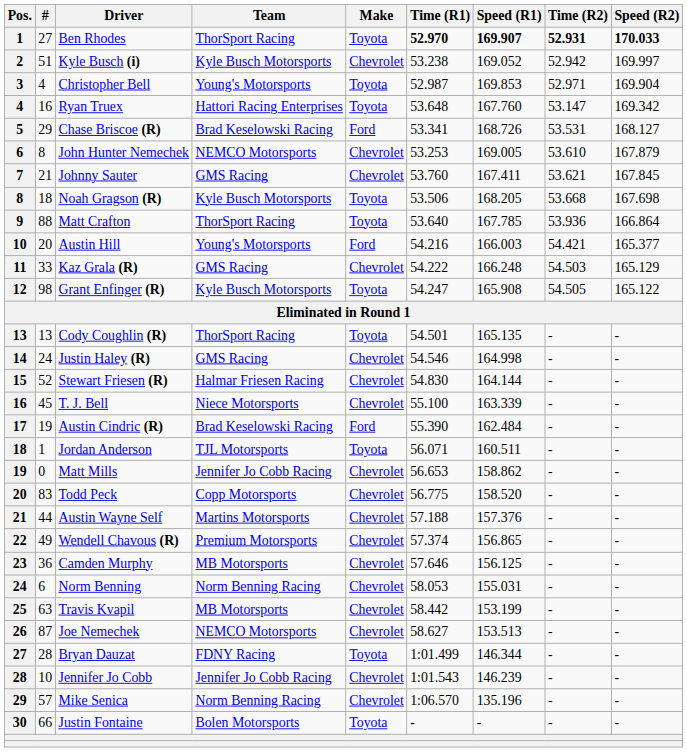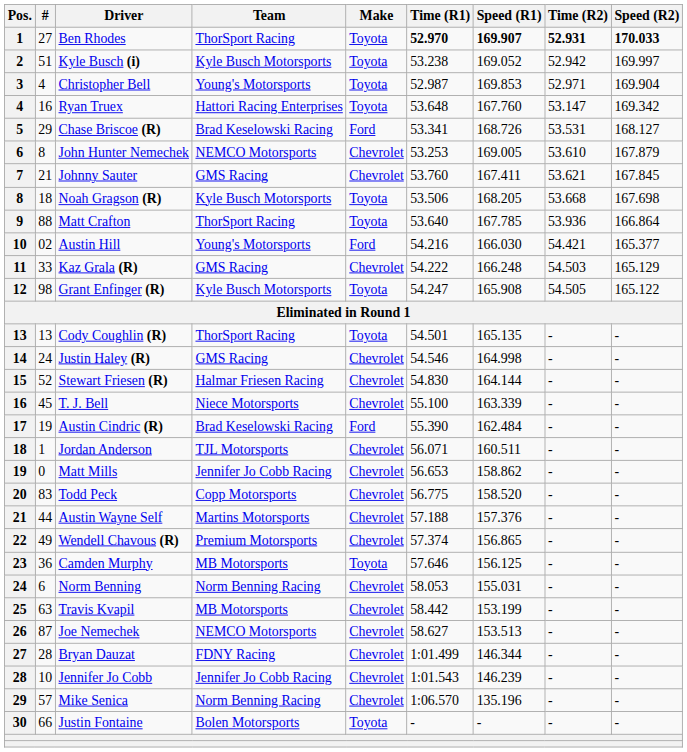 <table class="wikitable" style="font-size:95%">
 <tr>
 <th>Pos.</th>
 <th>#</th>
 <th>Driver</th>
 <th>Team</th>
 <th>Make</th>
 <th>Time (R1)</th>
 <th>Speed (R1)</th>
 <th>Time (R2)</th>
 <th>Speed (R2)</th>
 </tr>
 <tr>
 <th>1</th>
 <td>27</td>
 <td><a href='#'>Ben Rhodes</a></td>
 <td><a href='#'>ThorSport Racing</a></td>
 <td><a href='#'>Toyota</a></td>
 <td><strong>52.970</strong></td>
 <td><strong>169.907</strong></td>
 <td><strong>52.931</strong></td>
 <td><strong>170.033</strong></td>
 </tr>
 <tr>
 <th>2</th>
 <td>51</td>
 <td><a href='#'>Kyle Busch</a> <strong>(i)</strong></td>
 <td><a href='#'>Kyle Busch Motorsports</a></td>
-<td><a href='#'>Chevrolet</a></td>
+<td><a href='#'>Toyota</a></td>
 <td>53.238</td>
 <td>169.052</td>
 <td>52.942</td>
 <td>169.997</td>
 </tr>
 <tr>
 <th>3</th>
 <td>4</td>
 <td><a href='#'>Christopher Bell</a></td>
 <td><a href='#'>Young's Motorsports</a></td>
 <td><a href='#'>Toyota</a></td>
 <td>52.987</td>
 <td>169.853</td>
 <td>52.971</td>
 <td>169.904</td>
 </tr>
 <tr>
 <th>4</th>
 <td>16</td>
 <td><a href='#'>Ryan Truex</a></td>
 <td><a href='#'>Hattori Racing Enterprises</a></td>
 <td><a href='#'>Toyota</a></td>
 <td>53.648</td>
 <td>167.760</td>
 <td>53.147</td>
 <td>169.342</td>
 </tr>
 <tr>
 <th>5</th>
 <td>29</td>
 <td><a href='#'>Chase Briscoe</a> <strong>(R)</strong></td>
 <td><a href='#'>Brad Keselowski Racing</a></td>
 <td><a href='#'>Ford</a></td>
 <td>53.341</td>
 <td>168.726</td>
 <td>53.531</td>
 <td>168.127</td>
 </tr>
 <tr>
 <th>6</th>
 <td>8</td>
 <td><a href='#'>John Hunter Nemechek</a></td>
 <td><a href='#'>NEMCO Motorsports</a></td>
 <td><a href='#'>Chevrolet</a></td>
 <td>53.253</td>
 <td>169.005</td>
 <td>53.610</td>
 <td>167.879</td>
 </tr>
 <tr>
 <th>7</th>
 <td>21</td>
 <td><a href='#'>Johnny Sauter</a></td>
 <td><a href='#'>GMS Racing</a></td>
 <td><a href='#'>Chevrolet</a></td>
 <td>53.760</td>
 <td>167.411</td>
 <td>53.621</td>
 <td>167.845</td>
 </tr>
 <tr>
 <th>8</th>
 <td>18</td>
 <td><a href='#'>Noah Gragson</a> <strong>(R)</strong></td>
 <td><a href='#'>Kyle Busch Motorsports</a></td>
 <td><a href='#'>Toyota</a></td>
 <td>53.506</td>
 <td>168.205</td>
 <td>53.668</td>
 <td>167.698</td>
 </tr>
 <tr>
 <th>9</th>
 <td>88</td>
 <td><a href='#'>Matt Crafton</a></td>
 <td><a href='#'>ThorSport Racing</a></td>
 <td><a href='#'>Toyota</a></td>
 <td>53.640</td>
 <td>167.785</td>
 <td>53.936</td>
 <td>166.864</td>
 </tr>
 <tr>
 <th>10</th>
-<td>20</td>
+<td>02</td>
 <td><a href='#'>Austin Hill</a></td>
 <td><a href='#'>Young's Motorsports</a></td>
 <td><a href='#'>Ford</a></td>
 <td>54.216</td>
-<td>166.003</td>
+<td>166.030</td>
 <td>54.421</td>
 <td>165.377</td>
 </tr>
 <tr>
 <th>11</th>
 <td>33</td>
 <td><a href='#'>Kaz Grala</a> <strong>(R)</strong></td>
 <td><a href='#'>GMS Racing</a></td>
 <td><a href='#'>Chevrolet</a></td>
 <td>54.222</td>
 <td>166.248</td>
 <td>54.503</td>
 <td>165.129</td>
 </tr>
 <tr>
 <th>12</th>
 <td>98</td>
 <td><a href='#'>Grant Enfinger</a> <strong>(R)</strong></td>
 <td><a href='#'>Kyle Busch Motorsports</a></td>
 <td><a href='#'>Toyota</a></td>
 <td>54.247</td>
 <td>165.908</td>
 <td>54.505</td>
 <td>165.122</td>
 </tr>
 <tr>
 <th colspan="9">Eliminated in Round 1</th>
 </tr>
 <tr>
 <th>13</th>
 <td>13</td>
 <td><a href='#'>Cody Coughlin</a> <strong>(R)</strong></td>
 <td><a href='#'>ThorSport Racing</a></td>
 <td><a href='#'>Toyota</a></td>
 <td>54.501</td>
 <td>165.135</td>
 <td>-</td>
 <td>-</td>
 </tr>
 <tr>
 <th>14</th>
 <td>24</td>
 <td><a href='#'>Justin Haley</a> <strong>(R)</strong></td>
 <td><a href='#'>GMS Racing</a></td>
 <td><a href='#'>Chevrolet</a></td>
 <td>54.546</td>
 <td>164.998</td>
 <td>-</td>
 <td>-</td>
 </tr>
 <tr>
 <th>15</th>
 <td>52</td>
 <td><a href='#'>Stewart Friesen</a> <strong>(R)</strong></td>
 <td><a href='#'>Halmar Friesen Racing</a></td>
 <td><a href='#'>Chevrolet</a></td>
 <td>54.830</td>
 <td>164.144</td>
 <td>-</td>
 <td>-</td>
 </tr>
 <tr>
 <th>16</th>
 <td>45</td>
 <td><a href='#'>T. J. Bell</a></td>
 <td><a href='#'>Niece Motorsports</a></td>
 <td><a href='#'>Chevrolet</a></td>
 <td>55.100</td>
 <td>163.339</td>
 <td>-</td>
 <td>-</td>
 </tr>
 <tr>
 <th>17</th>
 <td>19</td>
 <td><a href='#'>Austin Cindric</a> <strong>(R)</strong></td>
 <td><a href='#'>Brad Keselowski Racing</a></td>
 <td><a href='#'>Ford</a></td>
 <td>55.390</td>
 <td>162.484</td>
 <td>-</td>
 <td>-</td>
 </tr>
 <tr>
 <th>18</th>
 <td>1</td>
 <td><a href='#'>Jordan Anderson</a></td>
 <td><a href='#'>TJL Motorsports</a></td>
-<td><a href='#'>Toyota</a></td>
+<td><a href='#'>Chevrolet</a></td>
 <td>56.071</td>
 <td>160.511</td>
 <td>-</td>
 <td>-</td>
 </tr>
 <tr>
 <th>19</th>
 <td>0</td>
 <td><a href='#'>Matt Mills</a></td>
 <td><a href='#'>Jennifer Jo Cobb Racing</a></td>
 <td><a href='#'>Chevrolet</a></td>
 <td>56.653</td>
 <td>158.862</td>
 <td>-</td>
 <td>-</td>
 </tr>
 <tr>
 <th>20</th>
 <td>83</td>
 <td><a href='#'>Todd Peck</a></td>
 <td><a href='#'>Copp Motorsports</a></td>
 <td><a href='#'>Chevrolet</a></td>
 <td>56.775</td>
 <td>158.520</td>
 <td>-</td>
 <td>-</td>
 </tr>
 <tr>
 <th>21</th>
 <td>44</td>
 <td><a href='#'>Austin Wayne Self</a></td>
 <td><a href='#'>Martins Motorsports</a></td>
 <td><a href='#'>Chevrolet</a></td>
 <td>57.188</td>
 <td>157.376</td>
 <td>-</td>
 <td>-</td>
 </tr>
 <tr>
 <th>22</th>
 <td>49</td>
 <td><a href='#'>Wendell Chavous</a> <strong>(R)</strong></td>
 <td><a href='#'>Premium Motorsports</a></td>
 <td><a href='#'>Chevrolet</a></td>
 <td>57.374</td>
 <td>156.865</td>
 <td>-</td>
 <td>-</td>
 </tr>
 <tr>
 <th>23</th>
 <td>36</td>
 <td><a href='#'>Camden Murphy</a></td>
 <td><a href='#'>MB Motorsports</a></td>
-<td><a href='#'>Chevrolet</a></td>
+<td><a href='#'>Toyota</a></td>
 <td>57.646</td>
 <td>156.125</td>
 <td>-</td>
 <td>-</td>
 </tr>
 <tr>
 <th>24</th>
 <td>6</td>
 <td><a href='#'>Norm Benning</a></td>
 <td><a href='#'>Norm Benning Racing</a></td>
 <td><a href='#'>Chevrolet</a></td>
 <td>58.053</td>
 <td>155.031</td>
 <td>-</td>
 <td>-</td>
 </tr>
 <tr>
 <th>25</th>
 <td>63</td>
 <td><a href='#'>Travis Kvapil</a></td>
 <td><a href='#'>MB Motorsports</a></td>
 <td><a href='#'>Chevrolet</a></td>
 <td>58.442</td>
 <td>153.199</td>
 <td>-</td>
 <td>-</td>
 </tr>
 <tr>
 <th>26</th>
 <td>87</td>
 <td><a href='#'>Joe Nemechek</a></td>
 <td><a href='#'>NEMCO Motorsports</a></td>
 <td><a href='#'>Chevrolet</a></td>
 <td>58.627</td>
 <td>153.513</td>
 <td>-</td>
 <td>-</td>
 </tr>
 <tr>
 <th>27</th>
 <td>28</td>
 <td><a href='#'>Bryan Dauzat</a></td>
 <td><a href='#'>FDNY Racing</a></td>
-<td><a href='#'>Toyota</a></td>
+<td><a href='#'>Chevrolet</a></td>
 <td>1:01.499</td>
 <td>146.344</td>
 <td>-</td>
 <td>-</td>
 </tr>
 <tr>
 <th>28</th>
 <td>10</td>
 <td><a href='#'>Jennifer Jo Cobb</a></td>
 <td><a href='#'>Jennifer Jo Cobb Racing</a></td>
 <td><a href='#'>Chevrolet</a></td>
 <td>1:01.543</td>
 <td>146.239</td>
 <td>-</td>
 <td>-</td>
 </tr>
 <tr>
 <th>29</th>
 <td>57</td>
 <td><a href='#'>Mike Senica</a></td>
 <td><a href='#'>Norm Benning Racing</a></td>
 <td><a href='#'>Chevrolet</a></td>
 <td>1:06.570</td>
 <td>135.196</td>
 <td>-</td>
 <td>-</td>
 </tr>
 <tr>
 <th>30</th>
 <td>66</td>
 <td><a href='#'>Justin Fontaine</a></td>
 <td><a href='#'>Bolen Motorsports</a></td>
 <td><a href='#'>Toyota</a></td>
 <td>-</td>
 <td>-</td>
 <td>-</td>
 <td>-</td>
 </tr>
 <tr>
 <th colspan="9"></th>
 </tr>
 <tr>
 <th colspan="9"></th>
 </tr>
 </table>
